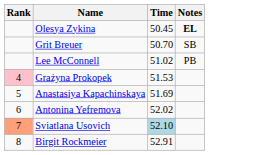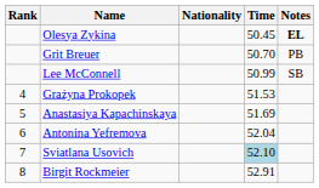 <table class="wikitable sortable" style="text-align:center">
 <tr>
 <th>Rank</th>
 <th>Name</th>
+<th>Nationality</th>
 <th>Time</th>
 <th>Notes</th>
 </tr>
 <tr>
 <td></td>
 <td align=left><a href='#'>Olesya Zykina</a></td>
+<td align=left></td>
 <td>50.45</td>
 <td><strong>EL</strong></td>
 </tr>
 <tr>
 <td></td>
 <td align=left><a href='#'>Grit Breuer</a></td>
+<td align=left></td>
 <td>50.70</td>
-<td>SB</td>
+<td>PB</td>
 </tr>
 <tr>
 <td></td>
 <td align=left><a href='#'>Lee McConnell</a></td>
-<td>51.02</td>
-<td>PB</td>
+<td align=left></td>
+<td>50.99</td>
+<td>SB</td>
 </tr>
 <tr>
-<td style="background: pink;">4</td>
+<td>4</td>
 <td align=left><a href='#'>Grażyna Prokopek</a></td>
+<td align=left></td>
 <td>51.53</td>
 <td></td>
 </tr>
 <tr>
 <td>5</td>
 <td align=left><a href='#'>Anastasiya Kapachinskaya</a></td>
+<td align=left></td>
 <td>51.69</td>
 <td></td>
 </tr>
 <tr>
 <td>6</td>
 <td align=left><a href='#'>Antonina Yefremova</a></td>
-<td>52.02</td>
+<td align=left></td>
+<td>52.04</td>
 <td></td>
 </tr>
 <tr>
-<td style="background: lightsalmon;">7</td>
+<td>7</td>
 <td align=left><a href='#'>Sviatlana Usovich</a></td>
+<td align=left></td>
 <td style="background: lightblue;">52.10</td>
 <td></td>
 </tr>
 <tr>
 <td>8</td>
 <td align=left><a href='#'>Birgit Rockmeier</a></td>
+<td align=left></td>
 <td>52.91</td>
 <td></td>
 </tr>
 </table>
